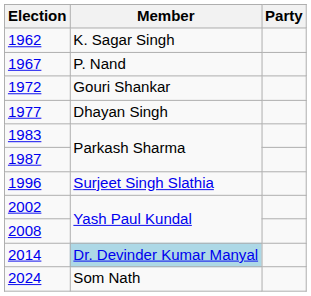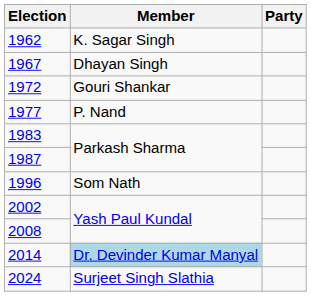 <table class="wikitable sortable">
 <tr>
 <th>Election</th>
 <th>Member</th>
 <th colspan=2>Party</th>
 </tr>
 <tr>
 <td><a href='#'>1962</a></td>
 <td>K. Sagar Singh</td>
 <td></td>
 </tr>
 <tr>
 <td><a href='#'>1967</a></td>
-<td>P. Nand</td>
+<td>Dhayan Singh</td>
 <td></td>
 </tr>
 <tr>
 <td><a href='#'>1972</a></td>
 <td>Gouri Shankar</td>
 </tr>
 <tr>
 <td><a href='#'>1977</a></td>
-<td>Dhayan Singh</td>
+<td>P. Nand</td>
 <td></td>
 </tr>
 <tr>
 <td><a href='#'>1983</a></td>
 <td rowspan=2>Parkash Sharma</td>
 <td></td>
 </tr>
 <tr>
 <td><a href='#'>1987</a></td>
 </tr>
 <tr>
 <td><a href='#'>1996</a></td>
-<td><a href='#'>Surjeet Singh Slathia</a></td>
+<td>Som Nath</td>
 <td></td>
 </tr>
 <tr>
 <td><a href='#'>2002</a></td>
 <td rowspan=2><a href='#'>Yash Paul Kundal</a></td>
 <td></td>
 </tr>
 <tr>
 <td><a href='#'>2008</a></td>
 </tr>
 <tr>
 <td><a href='#'>2014</a></td>
 <td style="background: lightblue;"><a href='#'>Dr. Devinder Kumar Manyal</a></td>
 <td></td>
 </tr>
 <tr>
 <td><a href='#'>2024</a></td>
-<td>Som Nath</td>
+<td><a href='#'>Surjeet Singh Slathia</a></td>
 </tr>
 </table>
